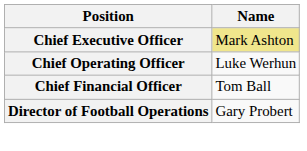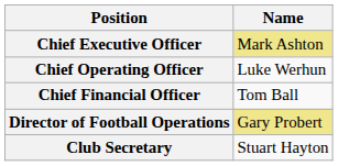 <table class="wikitable plainrowheaders">
 <tr>
 <th>Position</th>
 <th>Name</th>
 </tr>
 <tr>
 <th scope=row>Chief Executive Officer</th>
 <td style="background: khaki;"> Mark Ashton</td>
 </tr>
 <tr>
 <th scope=row>Chief Operating Officer</th>
 <td> Luke Werhun</td>
 </tr>
 <tr>
 <th scope=row>Chief Financial Officer</th>
 <td> Tom Ball</td>
 </tr>
 <tr>
 <th scope=row>Director of Football Operations</th>
-<td> Gary Probert</td>
+<td style="background: khaki;"> Gary Probert</td>
+</tr>
+<tr>
+<th scope=row>Club Secretary</th>
+<td> Stuart Hayton</td>
 </tr>
 </table>
